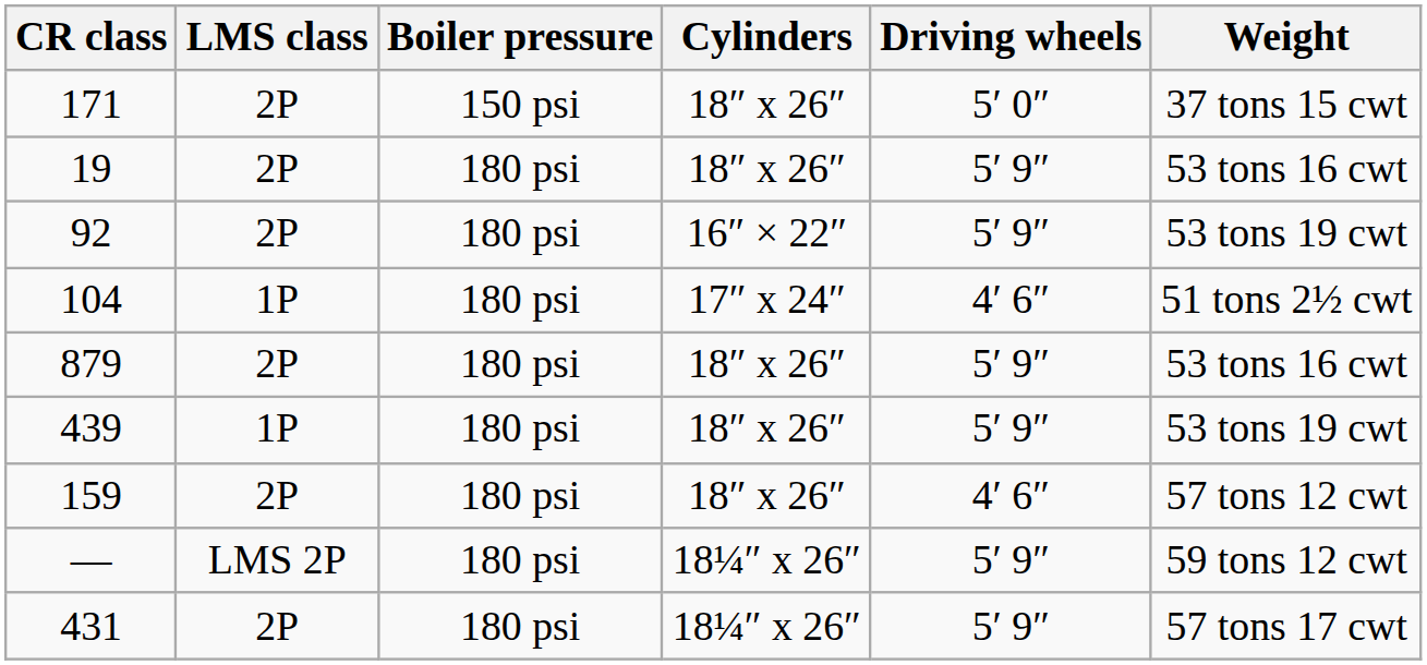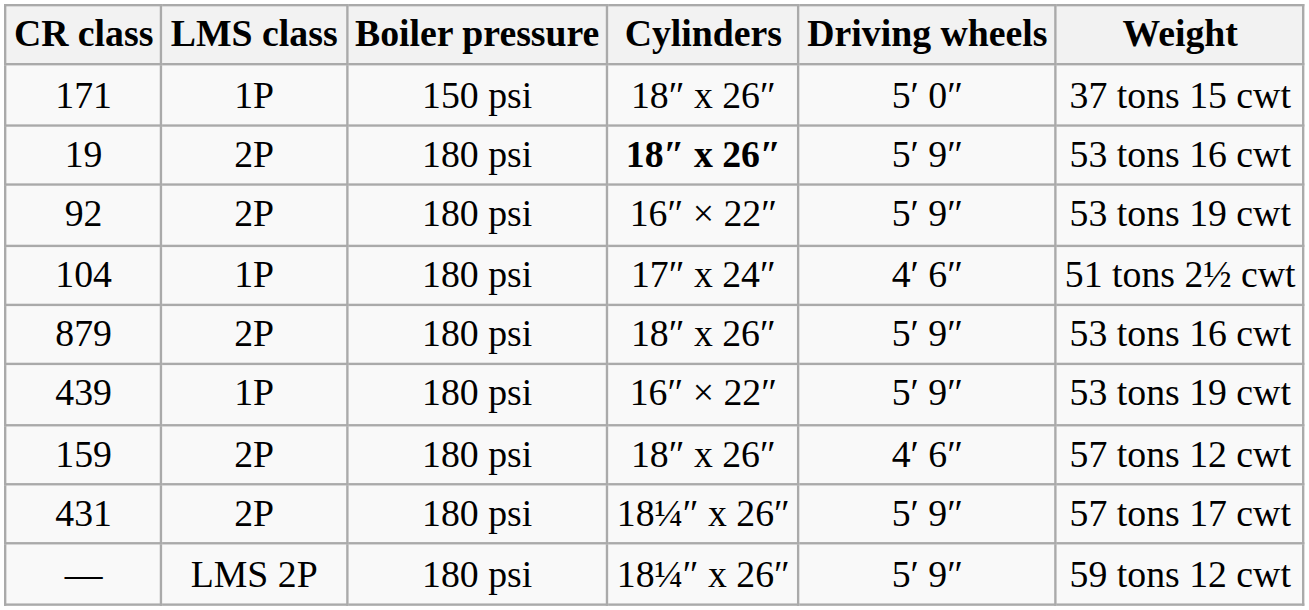 <table class="wikitable sortable" style=text-align:center>
 <tr>
 <th>CR class</th>
 <th>LMS class</th>
 <th>Boiler pressure</th>
 <th>Cylinders</th>
 <th>Driving wheels</th>
 <th>Weight</th>
 </tr>
 <tr>
 <td>171</td>
-<td>2P</td>
+<td>1P</td>
 <td>150 psi</td>
 <td>18″ x 26″</td>
 <td>5′ 0″</td>
 <td>37 tons 15 cwt</td>
 </tr>
 <tr>
 <td>19</td>
 <td>2P</td>
 <td>180 psi</td>
-<td>18″ x 26″</td>
+<td><strong>18″ x 26″</strong></td>
 <td>5′ 9″</td>
 <td>53 tons 16 cwt</td>
 </tr>
 <tr>
 <td>92</td>
 <td>2P</td>
 <td>180 psi</td>
 <td>16″ × 22″</td>
 <td>5′ 9″</td>
 <td>53 tons 19 cwt</td>
 </tr>
 <tr>
 <td>104</td>
 <td>1P</td>
 <td>180 psi</td>
 <td>17″ x 24″</td>
 <td>4′ 6″</td>
 <td>51 tons 2½ cwt</td>
 </tr>
 <tr>
 <td>879</td>
 <td>2P</td>
 <td>180 psi</td>
 <td>18″ x 26″</td>
 <td>5′ 9″</td>
 <td>53 tons 16 cwt</td>
 </tr>
 <tr>
 <td>439</td>
 <td>1P</td>
 <td>180 psi</td>
-<td>18″ x 26″</td>
+<td>16″ × 22″</td>
 <td>5′ 9″</td>
 <td>53 tons 19 cwt</td>
 </tr>
 <tr>
 <td>159</td>
 <td>2P</td>
 <td>180 psi</td>
 <td>18″ x 26″</td>
 <td>4′ 6″</td>
 <td>57 tons 12 cwt</td>
 </tr>
 <tr>
+<td>431</td>
+<td>2P</td>
+<td>180 psi</td>
+<td>18¼″ x 26″</td>
+<td>5′ 9″</td>
+<td>57 tons 17 cwt</td>
+</tr>
+<tr>
 <td>—</td>
 <td>LMS 2P</td>
 <td>180 psi</td>
 <td>18¼″ x 26″</td>
 <td>5′ 9″</td>
 <td>59 tons 12 cwt</td>
 </tr>
-<tr>
-<td>431</td>
-<td>2P</td>
-<td>180 psi</td>
-<td>18¼″ x 26″</td>
-<td>5′ 9″</td>
-<td>57 tons 17 cwt</td>
-</tr>
 </table>
